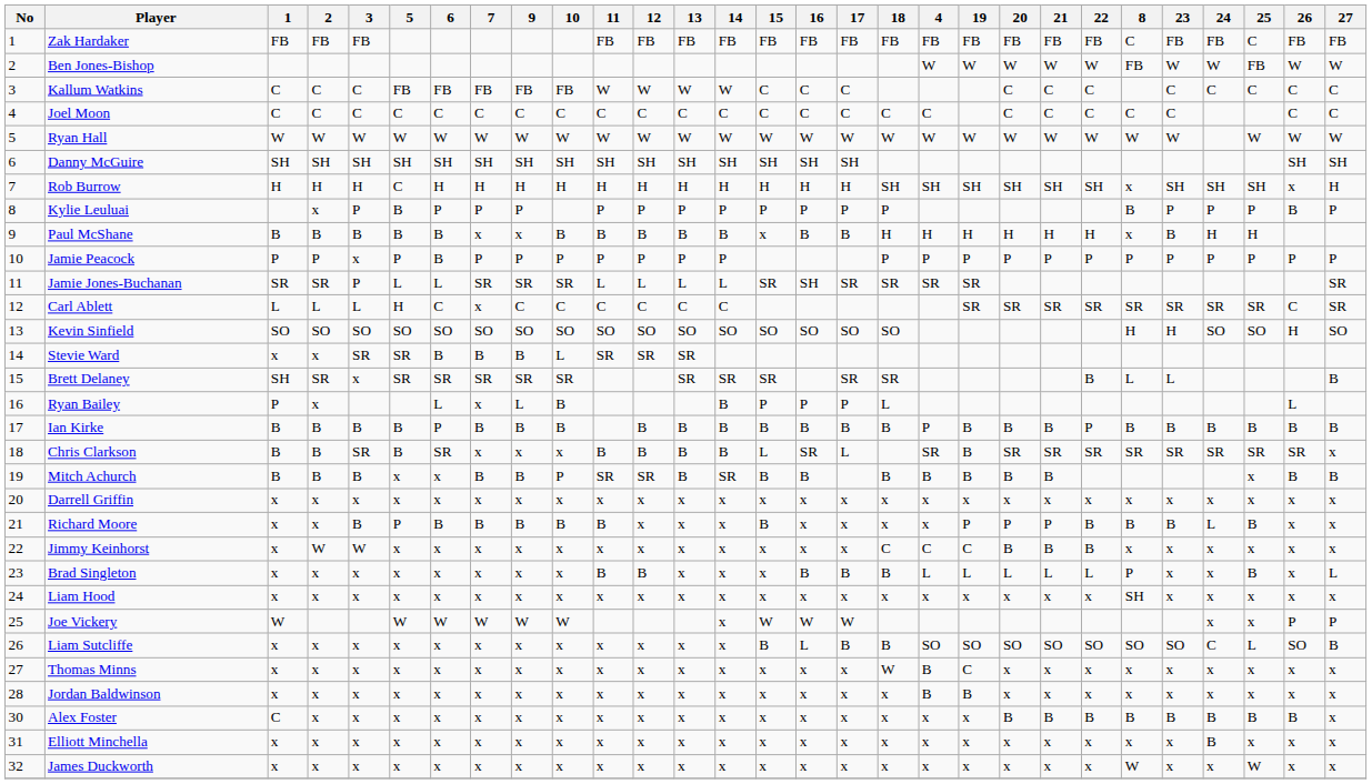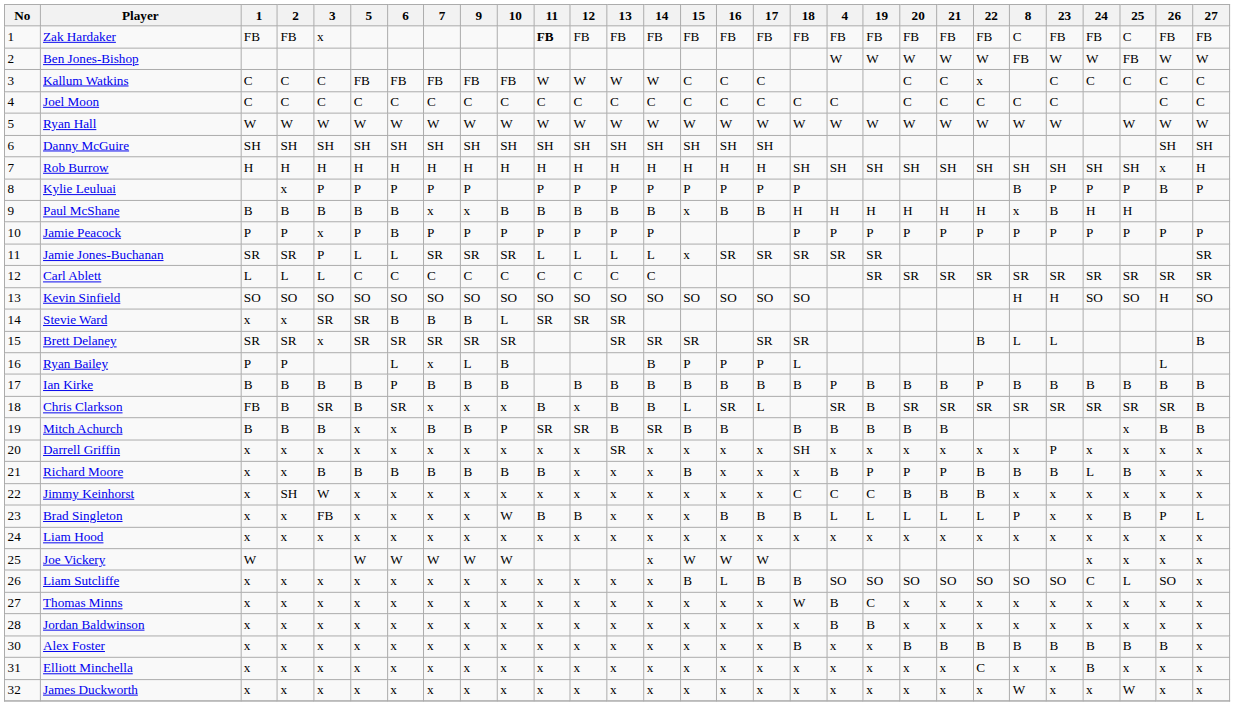 <table class="wikitable" style="font-size:85%;" width="100%">
 <tr>
 <th>No</th>
 <th>Player</th>
 <th>1</th>
 <th>2</th>
 <th>3</th>
 <th>5</th>
 <th>6</th>
 <th>7</th>
 <th>9</th>
 <th>10</th>
 <th>11</th>
 <th>12</th>
 <th>13</th>
 <th>14</th>
 <th>15</th>
 <th>16</th>
 <th>17</th>
 <th>18</th>
 <th>4</th>
 <th>19</th>
 <th>20</th>
 <th>21</th>
 <th>22</th>
 <th>8</th>
 <th>23</th>
 <th>24</th>
 <th>25</th>
 <th>26</th>
 <th>27</th>
 </tr>
 <tr>
 <td>1</td>
 <td><a href='#'>Zak Hardaker</a></td>
 <td>FB</td>
 <td>FB</td>
-<td>FB</td>
+<td>x</td>
 <td></td>
 <td></td>
 <td></td>
 <td></td>
 <td></td>
-<td>FB</td>
+<td><strong>FB</strong></td>
 <td>FB</td>
 <td>FB</td>
 <td>FB</td>
 <td>FB</td>
 <td>FB</td>
 <td>FB</td>
 <td>FB</td>
 <td>FB</td>
 <td>FB</td>
 <td>FB</td>
 <td>FB</td>
 <td>FB</td>
 <td>C</td>
 <td>FB</td>
 <td>FB</td>
 <td>C</td>
 <td>FB</td>
 <td>FB</td>
 </tr>
 <tr>
 <td>2</td>
 <td><a href='#'>Ben Jones-Bishop</a></td>
 <td></td>
 <td></td>
 <td></td>
 <td></td>
 <td></td>
 <td></td>
 <td></td>
 <td></td>
 <td></td>
 <td></td>
 <td></td>
 <td></td>
 <td></td>
 <td></td>
 <td></td>
 <td></td>
 <td>W</td>
 <td>W</td>
 <td>W</td>
 <td>W</td>
 <td>W</td>
 <td>FB</td>
 <td>W</td>
 <td>W</td>
 <td>FB</td>
 <td>W</td>
 <td>W</td>
 </tr>
 <tr>
 <td>3</td>
 <td><a href='#'>Kallum Watkins</a></td>
 <td>C</td>
 <td>C</td>
 <td>C</td>
 <td>FB</td>
 <td>FB</td>
 <td>FB</td>
 <td>FB</td>
 <td>FB</td>
 <td>W</td>
 <td>W</td>
 <td>W</td>
 <td>W</td>
 <td>C</td>
 <td>C</td>
 <td>C</td>
 <td></td>
 <td></td>
 <td></td>
 <td>C</td>
 <td>C</td>
-<td>C</td>
+<td>x</td>
 <td></td>
 <td>C</td>
 <td>C</td>
 <td>C</td>
 <td>C</td>
 <td>C</td>
 </tr>
 <tr>
 <td>4</td>
 <td><a href='#'>Joel Moon</a></td>
 <td>C</td>
 <td>C</td>
 <td>C</td>
 <td>C</td>
 <td>C</td>
 <td>C</td>
 <td>C</td>
 <td>C</td>
 <td>C</td>
 <td>C</td>
 <td>C</td>
 <td>C</td>
 <td>C</td>
 <td>C</td>
 <td>C</td>
 <td>C</td>
 <td>C</td>
 <td></td>
 <td>C</td>
 <td>C</td>
 <td>C</td>
 <td>C</td>
 <td>C</td>
 <td></td>
 <td></td>
 <td>C</td>
 <td>C</td>
 </tr>
 <tr>
 <td>5</td>
 <td><a href='#'>Ryan Hall</a></td>
 <td>W</td>
 <td>W</td>
 <td>W</td>
 <td>W</td>
 <td>W</td>
 <td>W</td>
 <td>W</td>
 <td>W</td>
 <td>W</td>
 <td>W</td>
 <td>W</td>
 <td>W</td>
 <td>W</td>
 <td>W</td>
 <td>W</td>
 <td>W</td>
 <td>W</td>
 <td>W</td>
 <td>W</td>
 <td>W</td>
 <td>W</td>
 <td>W</td>
 <td>W</td>
 <td></td>
 <td>W</td>
 <td>W</td>
 <td>W</td>
 </tr>
 <tr>
 <td>6</td>
 <td><a href='#'>Danny McGuire</a></td>
 <td>SH</td>
 <td>SH</td>
 <td>SH</td>
 <td>SH</td>
 <td>SH</td>
 <td>SH</td>
 <td>SH</td>
 <td>SH</td>
 <td>SH</td>
 <td>SH</td>
 <td>SH</td>
 <td>SH</td>
 <td>SH</td>
 <td>SH</td>
 <td>SH</td>
 <td></td>
 <td></td>
 <td></td>
 <td></td>
 <td></td>
 <td></td>
 <td></td>
 <td></td>
 <td></td>
 <td></td>
 <td>SH</td>
 <td>SH</td>
 </tr>
 <tr>
 <td>7</td>
 <td><a href='#'>Rob Burrow</a></td>
 <td>H</td>
 <td>H</td>
 <td>H</td>
-<td>C</td>
+<td>H</td>
 <td>H</td>
 <td>H</td>
 <td>H</td>
 <td>H</td>
 <td>H</td>
 <td>H</td>
 <td>H</td>
 <td>H</td>
 <td>H</td>
 <td>H</td>
 <td>H</td>
 <td>SH</td>
 <td>SH</td>
 <td>SH</td>
 <td>SH</td>
 <td>SH</td>
 <td>SH</td>
-<td>x</td>
+<td>SH</td>
 <td>SH</td>
 <td>SH</td>
 <td>SH</td>
 <td>x</td>
 <td>H</td>
 </tr>
 <tr>
 <td>8</td>
 <td><a href='#'>Kylie Leuluai</a></td>
 <td></td>
 <td>x</td>
 <td>P</td>
-<td>B</td>
+<td>P</td>
 <td>P</td>
 <td>P</td>
 <td>P</td>
 <td></td>
 <td>P</td>
 <td>P</td>
 <td>P</td>
 <td>P</td>
 <td>P</td>
 <td>P</td>
 <td>P</td>
 <td>P</td>
 <td></td>
 <td></td>
 <td></td>
 <td></td>
 <td></td>
 <td>B</td>
 <td>P</td>
 <td>P</td>
 <td>P</td>
 <td>B</td>
 <td>P</td>
 </tr>
 <tr>
 <td>9</td>
 <td><a href='#'>Paul McShane</a></td>
 <td>B</td>
 <td>B</td>
 <td>B</td>
 <td>B</td>
 <td>B</td>
 <td>x</td>
 <td>x</td>
 <td>B</td>
 <td>B</td>
 <td>B</td>
 <td>B</td>
 <td>B</td>
 <td>x</td>
 <td>B</td>
 <td>B</td>
 <td>H</td>
 <td>H</td>
 <td>H</td>
 <td>H</td>
 <td>H</td>
 <td>H</td>
 <td>x</td>
 <td>B</td>
 <td>H</td>
 <td>H</td>
 <td></td>
 <td></td>
 </tr>
 <tr>
 <td>10</td>
 <td><a href='#'>Jamie Peacock</a></td>
 <td>P</td>
 <td>P</td>
 <td>x</td>
 <td>P</td>
 <td>B</td>
 <td>P</td>
 <td>P</td>
 <td>P</td>
 <td>P</td>
 <td>P</td>
 <td>P</td>
 <td>P</td>
 <td></td>
 <td></td>
 <td></td>
 <td>P</td>
 <td>P</td>
 <td>P</td>
 <td>P</td>
 <td>P</td>
 <td>P</td>
 <td>P</td>
 <td>P</td>
 <td>P</td>
 <td>P</td>
 <td>P</td>
 <td>P</td>
 </tr>
 <tr>
 <td>11</td>
 <td><a href='#'>Jamie Jones-Buchanan</a></td>
 <td>SR</td>
 <td>SR</td>
 <td>P</td>
 <td>L</td>
 <td>L</td>
 <td>SR</td>
 <td>SR</td>
 <td>SR</td>
 <td>L</td>
 <td>L</td>
 <td>L</td>
 <td>L</td>
+<td>x</td>
 <td>SR</td>
-<td>SH</td>
 <td>SR</td>
 <td>SR</td>
 <td>SR</td>
 <td>SR</td>
 <td></td>
 <td></td>
 <td></td>
 <td></td>
 <td></td>
 <td></td>
 <td></td>
 <td></td>
 <td>SR</td>
 </tr>
 <tr>
 <td>12</td>
 <td><a href='#'>Carl Ablett</a></td>
 <td>L</td>
 <td>L</td>
 <td>L</td>
-<td>H</td>
 <td>C</td>
-<td>x</td>
+<td>C</td>
+<td>C</td>
 <td>C</td>
 <td>C</td>
 <td>C</td>
 <td>C</td>
 <td>C</td>
 <td>C</td>
 <td></td>
 <td></td>
 <td></td>
 <td></td>
 <td></td>
 <td>SR</td>
 <td>SR</td>
 <td>SR</td>
 <td>SR</td>
 <td>SR</td>
 <td>SR</td>
 <td>SR</td>
 <td>SR</td>
-<td>C</td>
+<td>SR</td>
 <td>SR</td>
 </tr>
 <tr>
 <td>13</td>
 <td><a href='#'>Kevin Sinfield</a></td>
 <td>SO</td>
 <td>SO</td>
 <td>SO</td>
 <td>SO</td>
 <td>SO</td>
 <td>SO</td>
 <td>SO</td>
 <td>SO</td>
 <td>SO</td>
 <td>SO</td>
 <td>SO</td>
 <td>SO</td>
 <td>SO</td>
 <td>SO</td>
 <td>SO</td>
 <td>SO</td>
 <td></td>
 <td></td>
 <td></td>
 <td></td>
 <td></td>
 <td>H</td>
 <td>H</td>
 <td>SO</td>
 <td>SO</td>
 <td>H</td>
 <td>SO</td>
 </tr>
 <tr>
 <td>14</td>
 <td><a href='#'>Stevie Ward</a></td>
 <td>x</td>
 <td>x</td>
 <td>SR</td>
 <td>SR</td>
 <td>B</td>
 <td>B</td>
 <td>B</td>
 <td>L</td>
 <td>SR</td>
 <td>SR</td>
 <td>SR</td>
 <td></td>
 <td></td>
 <td></td>
 <td></td>
 <td></td>
 <td></td>
 <td></td>
 <td></td>
 <td></td>
 <td></td>
 <td></td>
 <td></td>
 <td></td>
 <td></td>
 <td></td>
 <td></td>
 </tr>
 <tr>
 <td>15</td>
 <td><a href='#'>Brett Delaney</a></td>
-<td>SH</td>
+<td>SR</td>
 <td>SR</td>
 <td>x</td>
 <td>SR</td>
 <td>SR</td>
 <td>SR</td>
 <td>SR</td>
 <td>SR</td>
 <td></td>
 <td></td>
 <td>SR</td>
 <td>SR</td>
 <td>SR</td>
 <td></td>
 <td>SR</td>
 <td>SR</td>
 <td></td>
 <td></td>
 <td></td>
 <td></td>
 <td>B</td>
 <td>L</td>
 <td>L</td>
 <td></td>
 <td></td>
 <td></td>
 <td>B</td>
 </tr>
 <tr>
 <td>16</td>
 <td><a href='#'>Ryan Bailey</a></td>
 <td>P</td>
-<td>x</td>
+<td>P</td>
 <td></td>
 <td></td>
 <td>L</td>
 <td>x</td>
 <td>L</td>
 <td>B</td>
 <td></td>
 <td></td>
 <td></td>
 <td>B</td>
 <td>P</td>
 <td>P</td>
 <td>P</td>
 <td>L</td>
 <td></td>
 <td></td>
 <td></td>
 <td></td>
 <td></td>
 <td></td>
 <td></td>
 <td></td>
 <td></td>
 <td>L</td>
 <td></td>
 </tr>
 <tr>
 <td>17</td>
 <td><a href='#'>Ian Kirke</a></td>
 <td>B</td>
 <td>B</td>
 <td>B</td>
 <td>B</td>
 <td>P</td>
 <td>B</td>
 <td>B</td>
 <td>B</td>
 <td></td>
 <td>B</td>
 <td>B</td>
 <td>B</td>
 <td>B</td>
 <td>B</td>
 <td>B</td>
 <td>B</td>
 <td>P</td>
 <td>B</td>
 <td>B</td>
 <td>B</td>
 <td>P</td>
 <td>B</td>
 <td>B</td>
 <td>B</td>
 <td>B</td>
 <td>B</td>
 <td>B</td>
 </tr>
 <tr>
 <td>18</td>
 <td><a href='#'>Chris Clarkson</a></td>
-<td>B</td>
+<td>FB</td>
 <td>B</td>
 <td>SR</td>
 <td>B</td>
 <td>SR</td>
 <td>x</td>
 <td>x</td>
 <td>x</td>
 <td>B</td>
-<td>B</td>
+<td>x</td>
 <td>B</td>
 <td>B</td>
 <td>L</td>
 <td>SR</td>
 <td>L</td>
 <td></td>
 <td>SR</td>
 <td>B</td>
 <td>SR</td>
 <td>SR</td>
 <td>SR</td>
 <td>SR</td>
 <td>SR</td>
 <td>SR</td>
 <td>SR</td>
 <td>SR</td>
-<td>x</td>
+<td>B</td>
 </tr>
 <tr>
 <td>19</td>
 <td><a href='#'>Mitch Achurch</a></td>
 <td>B</td>
 <td>B</td>
 <td>B</td>
 <td>x</td>
 <td>x</td>
 <td>B</td>
 <td>B</td>
 <td>P</td>
 <td>SR</td>
 <td>SR</td>
 <td>B</td>
 <td>SR</td>
 <td>B</td>
 <td>B</td>
 <td></td>
 <td>B</td>
 <td>B</td>
 <td>B</td>
 <td>B</td>
 <td>B</td>
 <td></td>
 <td></td>
 <td></td>
 <td></td>
 <td>x</td>
 <td>B</td>
 <td>B</td>
 </tr>
 <tr>
 <td>20</td>
 <td><a href='#'>Darrell Griffin</a></td>
 <td>x</td>
 <td>x</td>
 <td>x</td>
 <td>x</td>
 <td>x</td>
 <td>x</td>
 <td>x</td>
 <td>x</td>
 <td>x</td>
 <td>x</td>
+<td>SR</td>
+<td>x</td>
+<td>x</td>
+<td>x</td>
+<td>x</td>
+<td>SH</td>
 <td>x</td>
 <td>x</td>
 <td>x</td>
 <td>x</td>
 <td>x</td>
 <td>x</td>
-<td>x</td>
-<td>x</td>
-<td>x</td>
-<td>x</td>
-<td>x</td>
-<td>x</td>
-<td>x</td>
+<td>P</td>
 <td>x</td>
 <td>x</td>
 <td>x</td>
 <td>x</td>
 </tr>
 <tr>
 <td>21</td>
 <td><a href='#'>Richard Moore</a></td>
 <td>x</td>
 <td>x</td>
 <td>B</td>
-<td>P</td>
+<td>B</td>
 <td>B</td>
 <td>B</td>
 <td>B</td>
 <td>B</td>
 <td>B</td>
 <td>x</td>
 <td>x</td>
 <td>x</td>
 <td>B</td>
 <td>x</td>
 <td>x</td>
 <td>x</td>
-<td>x</td>
+<td>B</td>
 <td>P</td>
 <td>P</td>
 <td>P</td>
 <td>B</td>
 <td>B</td>
 <td>B</td>
 <td>L</td>
 <td>B</td>
 <td>x</td>
 <td>x</td>
 </tr>
 <tr>
 <td>22</td>
 <td><a href='#'>Jimmy Keinhorst</a></td>
 <td>x</td>
-<td>W</td>
+<td>SH</td>
 <td>W</td>
 <td>x</td>
 <td>x</td>
 <td>x</td>
 <td>x</td>
 <td>x</td>
 <td>x</td>
 <td>x</td>
 <td>x</td>
 <td>x</td>
 <td>x</td>
 <td>x</td>
 <td>x</td>
 <td>C</td>
 <td>C</td>
 <td>C</td>
 <td>B</td>
 <td>B</td>
 <td>B</td>
 <td>x</td>
 <td>x</td>
 <td>x</td>
 <td>x</td>
 <td>x</td>
 <td>x</td>
 </tr>
 <tr>
 <td>23</td>
 <td><a href='#'>Brad Singleton</a></td>
 <td>x</td>
 <td>x</td>
+<td>FB</td>
 <td>x</td>
 <td>x</td>
 <td>x</td>
 <td>x</td>
-<td>x</td>
-<td>x</td>
+<td>W</td>
 <td>B</td>
 <td>B</td>
 <td>x</td>
 <td>x</td>
 <td>x</td>
 <td>B</td>
 <td>B</td>
 <td>B</td>
 <td>L</td>
 <td>L</td>
 <td>L</td>
 <td>L</td>
 <td>L</td>
 <td>P</td>
 <td>x</td>
 <td>x</td>
 <td>B</td>
-<td>x</td>
+<td>P</td>
 <td>L</td>
 </tr>
 <tr>
 <td>24</td>
 <td><a href='#'>Liam Hood</a></td>
 <td>x</td>
 <td>x</td>
 <td>x</td>
 <td>x</td>
 <td>x</td>
 <td>x</td>
 <td>x</td>
 <td>x</td>
 <td>x</td>
 <td>x</td>
 <td>x</td>
 <td>x</td>
 <td>x</td>
 <td>x</td>
 <td>x</td>
 <td>x</td>
 <td>x</td>
 <td>x</td>
 <td>x</td>
 <td>x</td>
 <td>x</td>
-<td>SH</td>
+<td>x</td>
 <td>x</td>
 <td>x</td>
 <td>x</td>
 <td>x</td>
 <td>x</td>
 </tr>
 <tr>
 <td>25</td>
 <td><a href='#'>Joe Vickery</a></td>
 <td>W</td>
 <td></td>
 <td></td>
 <td>W</td>
 <td>W</td>
 <td>W</td>
 <td>W</td>
 <td>W</td>
 <td></td>
 <td></td>
 <td></td>
 <td>x</td>
 <td>W</td>
 <td>W</td>
 <td>W</td>
 <td></td>
 <td></td>
 <td></td>
 <td></td>
 <td></td>
 <td></td>
 <td></td>
 <td></td>
 <td>x</td>
 <td>x</td>
-<td>P</td>
-<td>P</td>
+<td>x</td>
+<td>x</td>
 </tr>
 <tr>
 <td>26</td>
 <td><a href='#'>Liam Sutcliffe</a></td>
 <td>x</td>
 <td>x</td>
 <td>x</td>
 <td>x</td>
 <td>x</td>
 <td>x</td>
 <td>x</td>
 <td>x</td>
 <td>x</td>
 <td>x</td>
 <td>x</td>
 <td>x</td>
 <td>B</td>
 <td>L</td>
 <td>B</td>
 <td>B</td>
 <td>SO</td>
 <td>SO</td>
 <td>SO</td>
 <td>SO</td>
 <td>SO</td>
 <td>SO</td>
 <td>SO</td>
 <td>C</td>
 <td>L</td>
 <td>SO</td>
-<td>B</td>
+<td>x</td>
 </tr>
 <tr>
 <td>27</td>
 <td><a href='#'>Thomas Minns</a></td>
 <td>x</td>
 <td>x</td>
 <td>x</td>
 <td>x</td>
 <td>x</td>
 <td>x</td>
 <td>x</td>
 <td>x</td>
 <td>x</td>
 <td>x</td>
 <td>x</td>
 <td>x</td>
 <td>x</td>
 <td>x</td>
 <td>x</td>
 <td>W</td>
 <td>B</td>
 <td>C</td>
 <td>x</td>
 <td>x</td>
 <td>x</td>
 <td>x</td>
 <td>x</td>
 <td>x</td>
 <td>x</td>
 <td>x</td>
 <td>x</td>
 </tr>
 <tr>
 <td>28</td>
 <td><a href='#'>Jordan Baldwinson</a></td>
 <td>x</td>
 <td>x</td>
 <td>x</td>
 <td>x</td>
 <td>x</td>
 <td>x</td>
 <td>x</td>
 <td>x</td>
 <td>x</td>
 <td>x</td>
 <td>x</td>
 <td>x</td>
 <td>x</td>
 <td>x</td>
 <td>x</td>
 <td>x</td>
 <td>B</td>
 <td>B</td>
 <td>x</td>
 <td>x</td>
 <td>x</td>
 <td>x</td>
 <td>x</td>
 <td>x</td>
 <td>x</td>
 <td>x</td>
 <td>x</td>
 </tr>
 <tr>
 <td>30</td>
 <td><a href='#'>Alex Foster</a></td>
-<td>C</td>
 <td>x</td>
 <td>x</td>
 <td>x</td>
 <td>x</td>
 <td>x</td>
 <td>x</td>
 <td>x</td>
 <td>x</td>
 <td>x</td>
 <td>x</td>
 <td>x</td>
 <td>x</td>
 <td>x</td>
 <td>x</td>
 <td>x</td>
+<td>B</td>
 <td>x</td>
 <td>x</td>
 <td>B</td>
 <td>B</td>
 <td>B</td>
 <td>B</td>
 <td>B</td>
 <td>B</td>
 <td>B</td>
 <td>B</td>
 <td>x</td>
 </tr>
 <tr>
 <td>31</td>
 <td><a href='#'>Elliott Minchella</a></td>
 <td>x</td>
 <td>x</td>
 <td>x</td>
 <td>x</td>
 <td>x</td>
 <td>x</td>
 <td>x</td>
 <td>x</td>
 <td>x</td>
 <td>x</td>
 <td>x</td>
 <td>x</td>
 <td>x</td>
 <td>x</td>
 <td>x</td>
 <td>x</td>
 <td>x</td>
 <td>x</td>
 <td>x</td>
 <td>x</td>
-<td>x</td>
+<td>C</td>
 <td>x</td>
 <td>x</td>
 <td>B</td>
 <td>x</td>
 <td>x</td>
 <td>x</td>
 </tr>
 <tr>
 <td>32</td>
 <td><a href='#'>James Duckworth</a></td>
 <td>x</td>
 <td>x</td>
 <td>x</td>
 <td>x</td>
 <td>x</td>
 <td>x</td>
 <td>x</td>
 <td>x</td>
 <td>x</td>
 <td>x</td>
 <td>x</td>
 <td>x</td>
 <td>x</td>
 <td>x</td>
 <td>x</td>
 <td>x</td>
 <td>x</td>
 <td>x</td>
 <td>x</td>
 <td>x</td>
 <td>x</td>
 <td>W</td>
 <td>x</td>
 <td>x</td>
 <td>W</td>
 <td>x</td>
 <td>x</td>
 </tr>
 <tr>
 </tr>
 </table>
